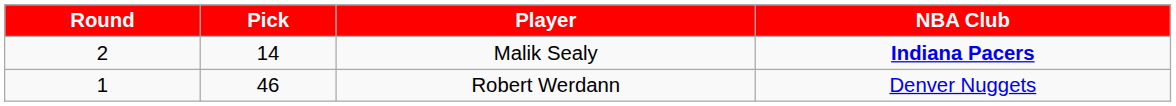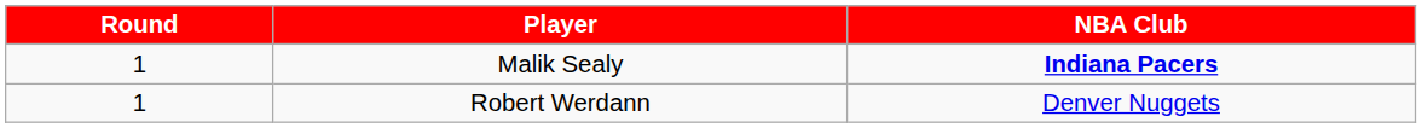 <table class="wikitable" style="width:58%;">
 <tr style="text-align:center; background:red; color:#FFFFFF;">
 <td><strong>Round</strong></td>
-<td><strong>Pick</strong></td>
 <td><strong>Player</strong></td>
 <td><strong>NBA Club</strong></td>
 </tr>
 <tr style="text-align:center;" bgcolor="">
-<td>2</td>
-<td>14</td>
+<td>1</td>
 <td>Malik Sealy</td>
 <td><strong><a href='#'>Indiana Pacers</a></strong></td>
 </tr>
 <tr style="text-align:center;" bgcolor="">
 <td>1</td>
-<td>46</td>
 <td>Robert Werdann</td>
 <td><a href='#'>Denver Nuggets</a></td>
 </tr>
 </table>
